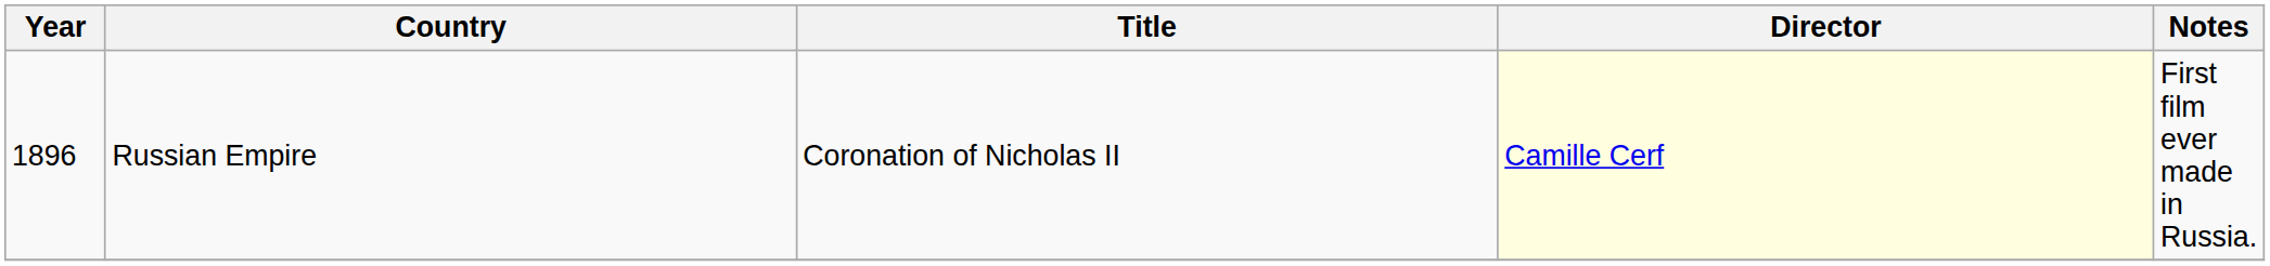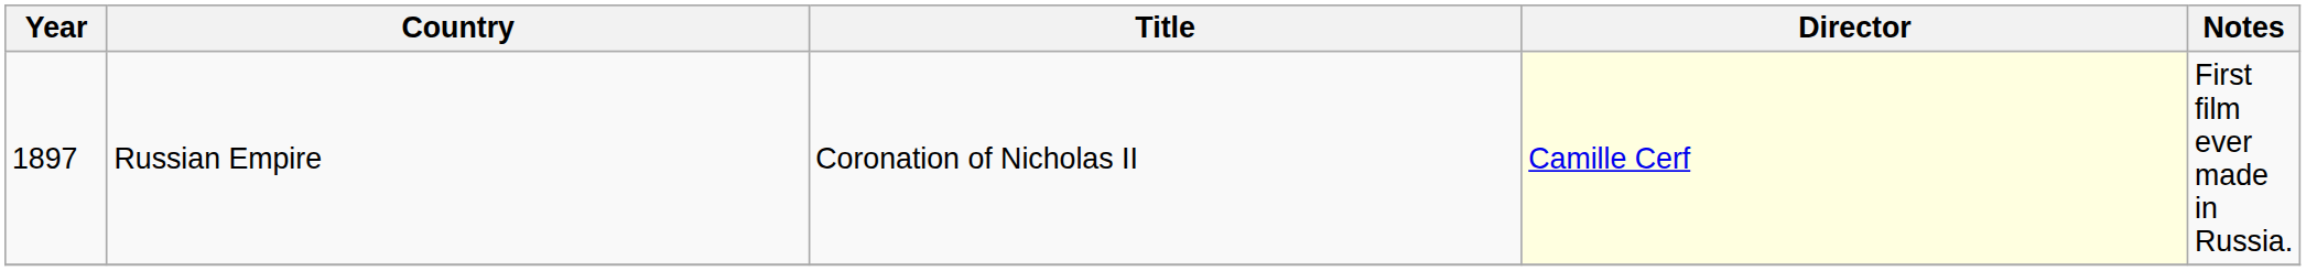 <table class="wikitable">
 <tr>
 <th width=55>Year</th>
 <th width=550>Country</th>
 <th width=550>Title</th>
 <th width=520>Director</th>
 <th>Notes</th>
 </tr>
 <tr>
-<td>1896</td>
+<td>1897</td>
 <td>Russian Empire</td>
 <td>Coronation of Nicholas II</td>
 <td style="background: lightyellow;"><a href='#'>Camille Cerf</a></td>
 <td>First film ever made in Russia.</td>
 </tr>
 <tr>
 </tr>
 </table>
